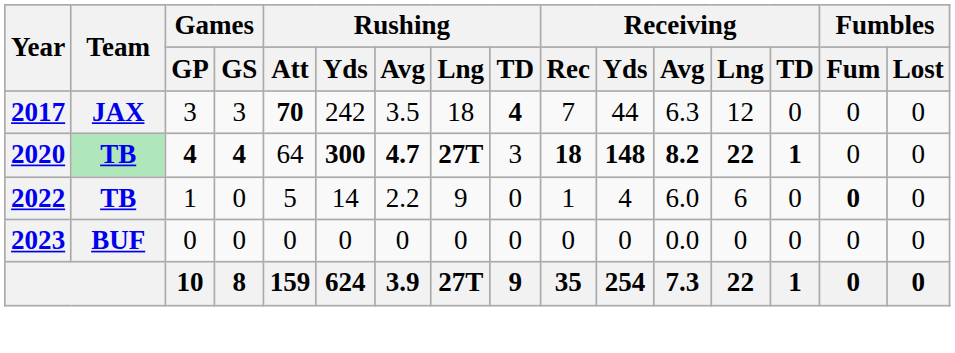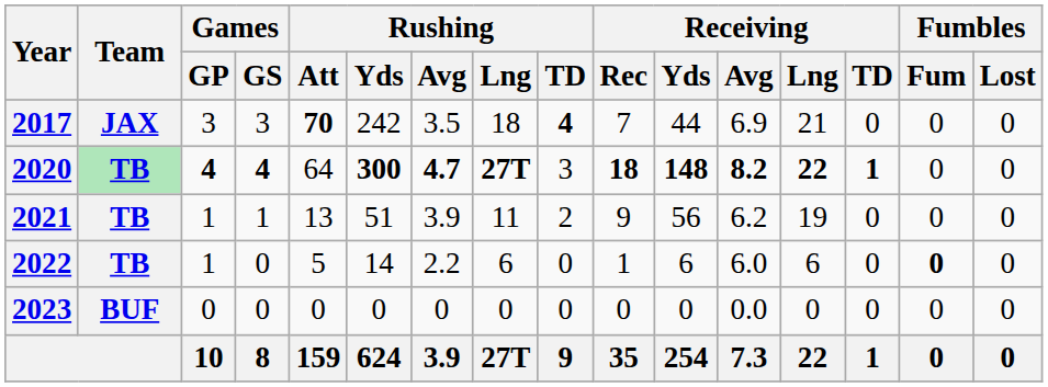 <table class= "wikitable" style="text-align:center;">
 <tr>
 <th rowspan="2">Year</th>
 <th rowspan="2">Team</th>
 <th colspan="2">Games</th>
 <th colspan="5">Rushing</th>
 <th colspan="5">Receiving</th>
 <th colspan="2">Fumbles</th>
 </tr>
 <tr>
 <th>GP</th>
 <th>GS</th>
 <th>Att</th>
 <th>Yds</th>
 <th>Avg</th>
 <th>Lng</th>
 <th>TD</th>
 <th>Rec</th>
 <th>Yds</th>
 <th>Avg</th>
 <th>Lng</th>
 <th>TD</th>
 <th>Fum</th>
 <th>Lost</th>
 </tr>
 <tr>
 <th><a href='#'>2017</a></th>
 <th><a href='#'>JAX</a></th>
 <td>3</td>
 <td>3</td>
 <td><strong>70</strong></td>
 <td>242</td>
 <td>3.5</td>
 <td>18</td>
 <td><strong>4</strong></td>
 <td>7</td>
 <td>44</td>
-<td>6.3</td>
-<td>12</td>
+<td>6.9</td>
+<td>21</td>
 <td>0</td>
 <td>0</td>
 <td>0</td>
 </tr>
 <tr>
 <th><a href='#'>2020</a></th>
 <th style="background:#afe6ba; width:3em;"><a href='#'>TB</a></th>
 <td><strong>4</strong></td>
 <td><strong>4</strong></td>
 <td>64</td>
 <td><strong>300</strong></td>
 <td><strong>4.7</strong></td>
 <td><strong>27T</strong></td>
 <td>3</td>
 <td><strong>18</strong></td>
 <td><strong>148</strong></td>
 <td><strong>8.2</strong></td>
 <td><strong>22</strong></td>
 <td><strong>1</strong></td>
 <td>0</td>
 <td>0</td>
 </tr>
 <tr>
+<th><a href='#'>2021</a></th>
+<th><a href='#'>TB</a></th>
+<td>1</td>
+<td>1</td>
+<td>13</td>
+<td>51</td>
+<td>3.9</td>
+<td>11</td>
+<td>2</td>
+<td>9</td>
+<td>56</td>
+<td>6.2</td>
+<td>19</td>
+<td>0</td>
+<td>0</td>
+<td>0</td>
+</tr>
+<tr>
 <th><a href='#'>2022</a></th>
 <th><a href='#'>TB</a></th>
 <td>1</td>
 <td>0</td>
 <td>5</td>
 <td>14</td>
 <td>2.2</td>
-<td>9</td>
+<td>6</td>
 <td>0</td>
 <td>1</td>
-<td>4</td>
+<td>6</td>
 <td>6.0</td>
 <td>6</td>
 <td>0</td>
 <td><strong>0</strong></td>
 <td>0</td>
 </tr>
 <tr>
 <th><a href='#'>2023</a></th>
 <th><a href='#'>BUF</a></th>
 <td>0</td>
 <td>0</td>
 <td>0</td>
 <td>0</td>
 <td>0</td>
 <td>0</td>
 <td>0</td>
 <td>0</td>
 <td>0</td>
 <td>0.0</td>
 <td>0</td>
 <td>0</td>
 <td>0</td>
 <td>0</td>
 </tr>
 <tr>
 <th colspan="2"></th>
 <th>10</th>
 <th>8</th>
 <th>159</th>
 <th>624</th>
 <th>3.9</th>
 <th>27T</th>
 <th>9</th>
 <th>35</th>
 <th>254</th>
 <th>7.3</th>
 <th>22</th>
 <th>1</th>
 <th>0</th>
 <th>0</th>
 </tr>
 </table>
